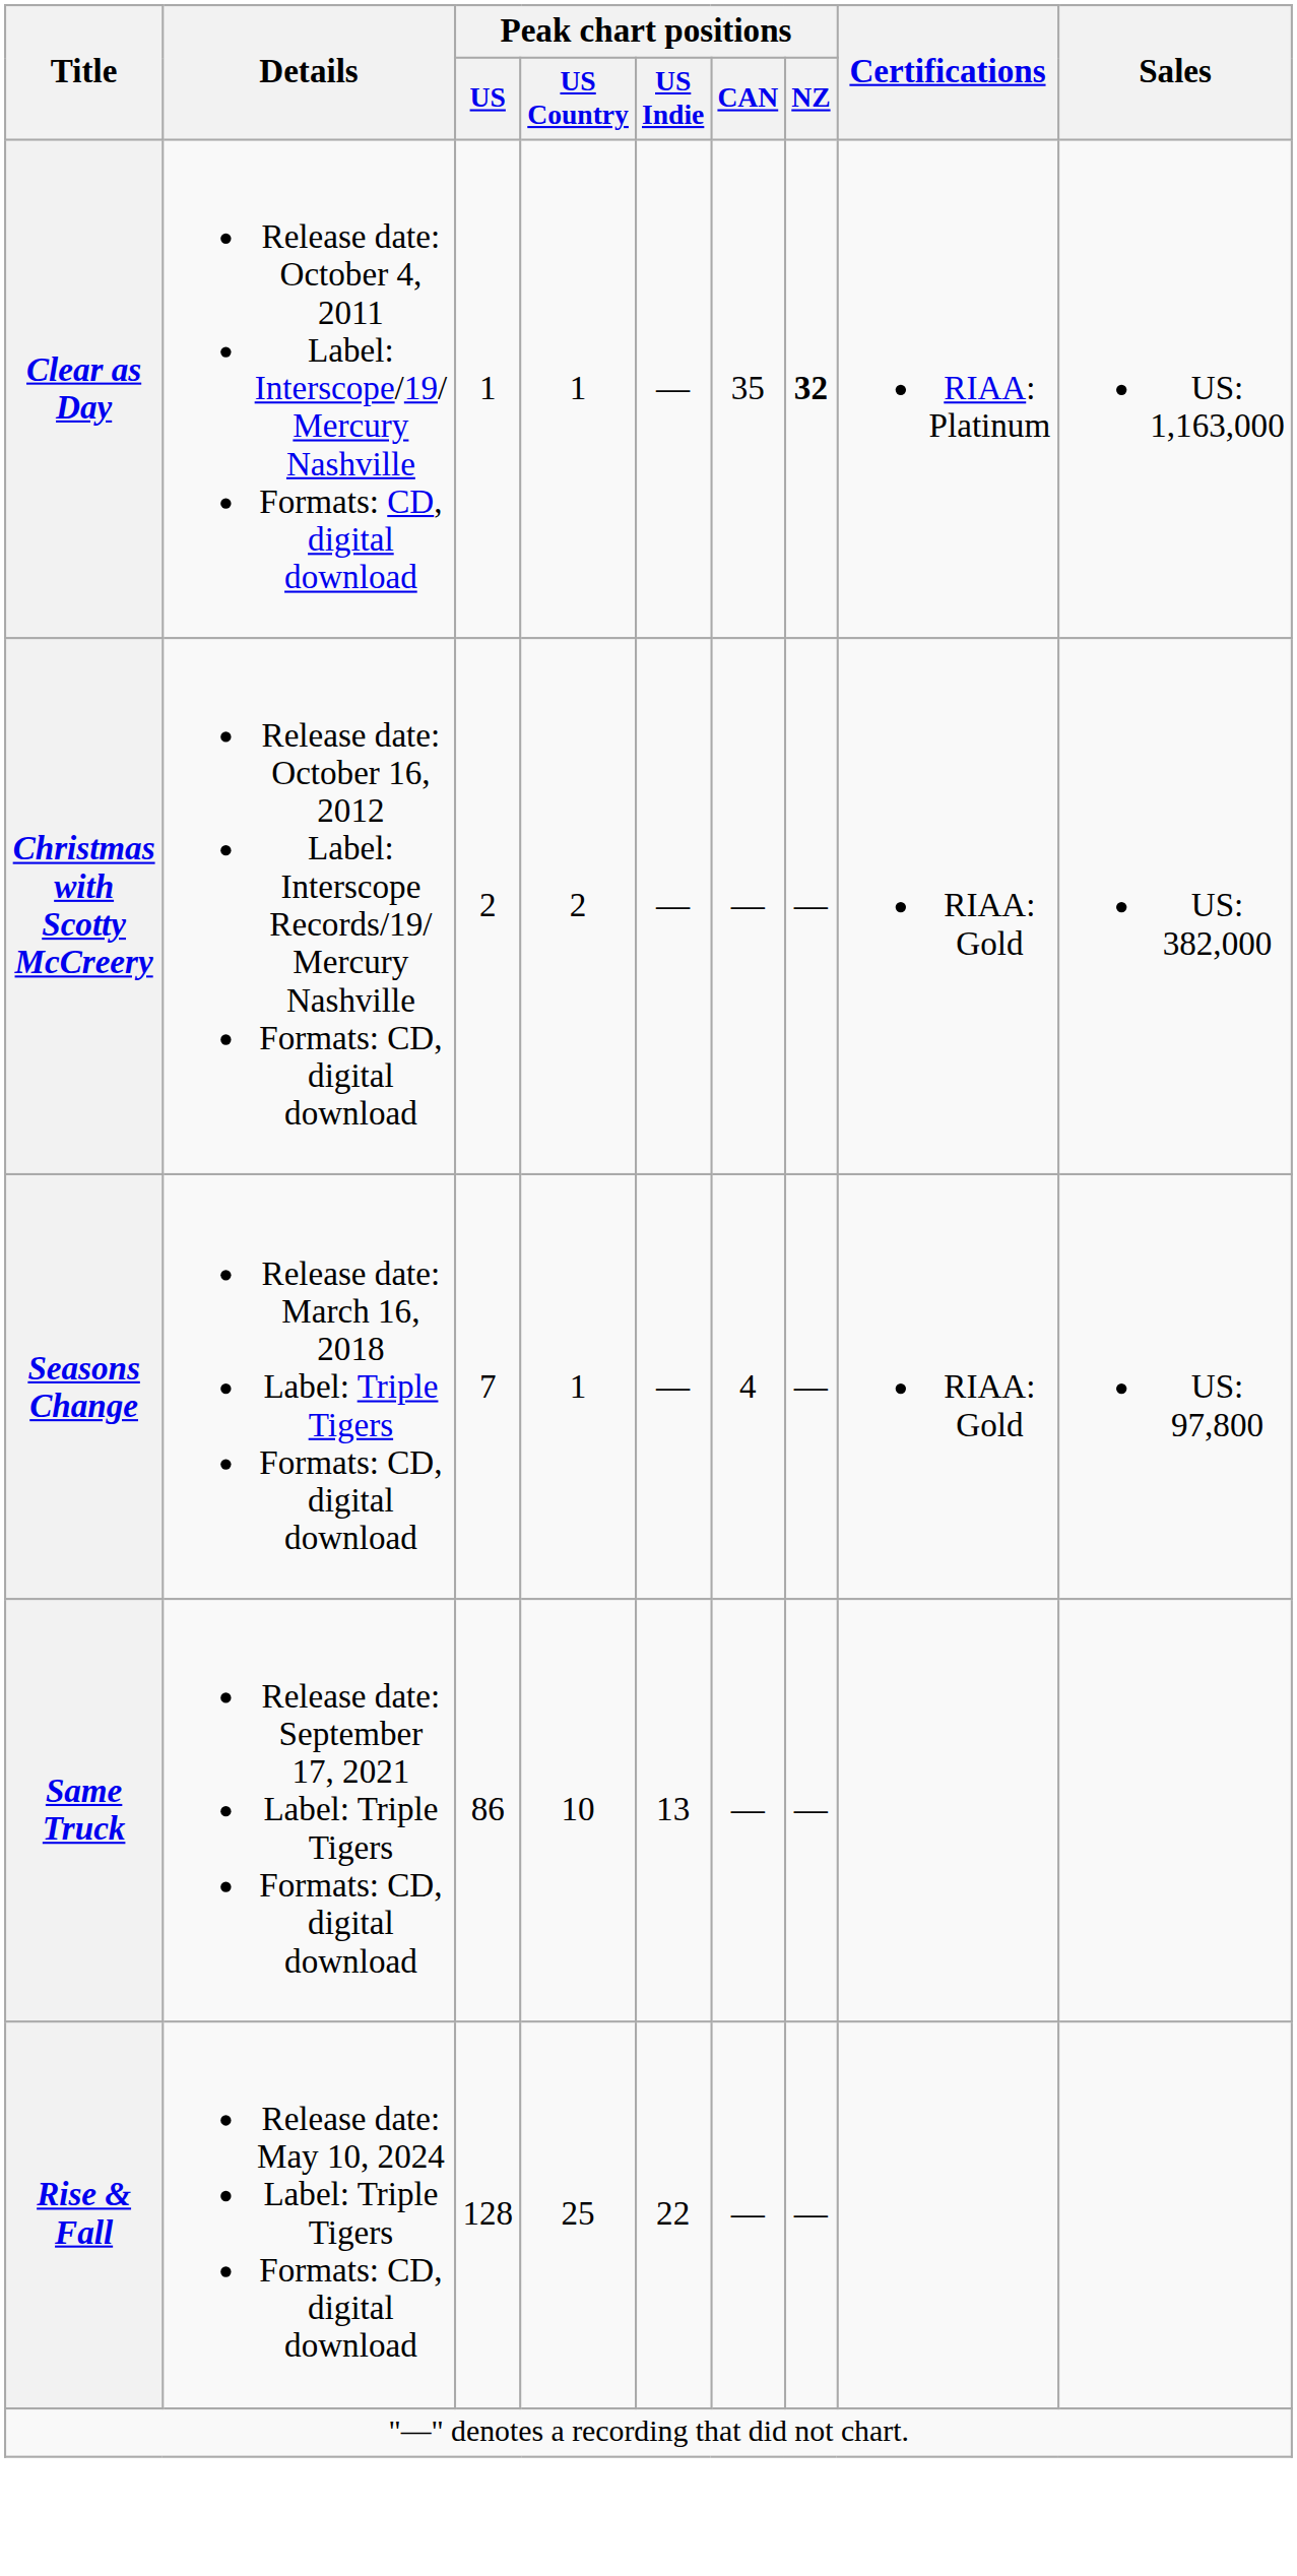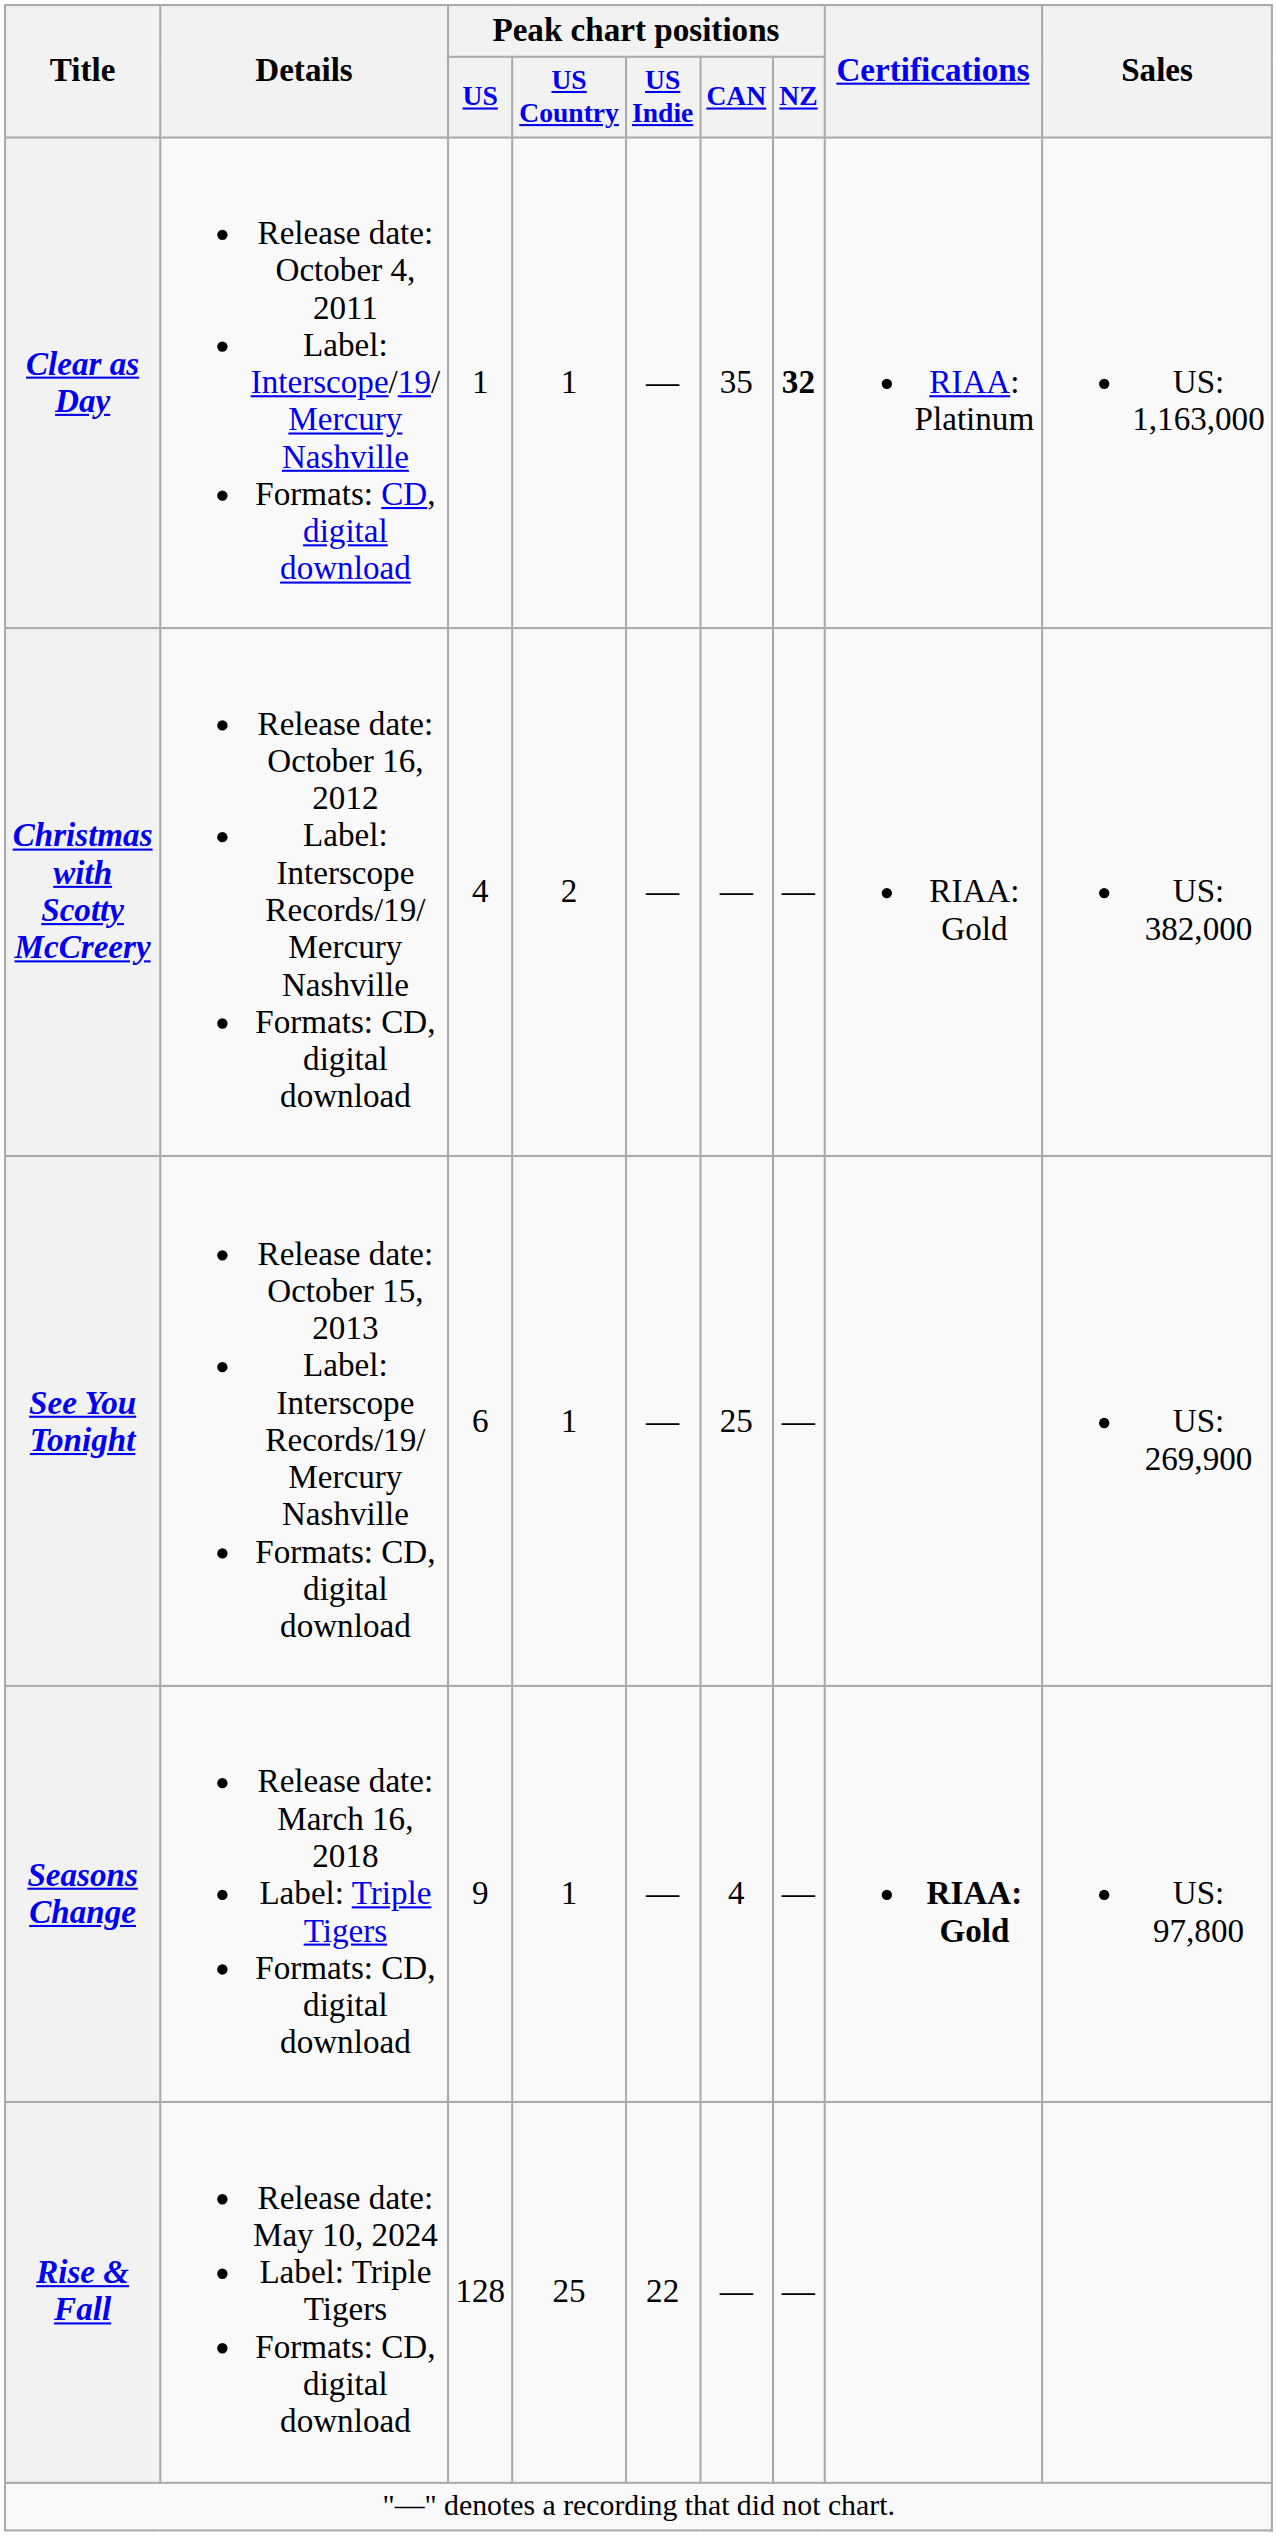 <table class="wikitable plainrowheaders" style="text-align:center;">
 <tr>
 <th scope="col" rowspan="2" style="width:15em;">Title</th>
 <th scope="col" rowspan="2" style="width:18em;">Details</th>
 <th scope="col" colspan="5">Peak chart positions</th>
 <th scope="col" rowspan="2" style="width:10em;"><a href='#'>Certifications</a><br></th>
 <th scope="col" rowspan="2" style="width:10em;">Sales</th>
 </tr>
 <tr style=font-size:smaller;>
 <th scope="col" style="width:4em;"><a href='#'>US</a><br></th>
 <th scope="col" style="width:4em;"><a href='#'>US Country</a><br></th>
 <th scope="col" style="width:4em:"><a href='#'>US<br>Indie</a><br></th>
 <th scope="col" style="width:4em;"><a href='#'>CAN</a><br></th>
 <th scope="col" style="width:4em;"><a href='#'>NZ</a><br></th>
 </tr>
 <tr>
 <th scope="row"><em><a href='#'>Clear as Day</a></em></th>
 <td><br><ul><li>Release date: October 4, 2011</li><li>Label: <a href='#'>Interscope</a>/<a href='#'>19</a>/<br><a href='#'>Mercury Nashville</a></li><li>Formats: <a href='#'>CD</a>, <a href='#'>digital download</a></li></ul></td>
 <td>1</td>
 <td>1</td>
 <td>—</td>
 <td>35</td>
 <td><strong>32</strong></td>
 <td><br><ul><li><a href='#'>RIAA</a>: Platinum</li></ul></td>
 <td><br><ul><li>US: 1,163,000</li></ul></td>
 </tr>
 <tr>
 <th scope="row"><em><a href='#'>Christmas with Scotty McCreery</a></em></th>
 <td><br><ul><li>Release date: October 16, 2012</li><li>Label: Interscope Records/19/<br>Mercury Nashville</li><li>Formats: CD, digital download</li></ul></td>
-<td>2</td>
+<td>4</td>
 <td>2</td>
 <td>—</td>
 <td>—</td>
 <td>—</td>
 <td><br><ul><li>RIAA: Gold</li></ul></td>
 <td><br><ul><li>US: 382,000</li></ul></td>
 </tr>
 <tr>
+<th scope="row"><em><a href='#'>See You Tonight</a></em></th>
+<td><br><ul><li>Release date: October 15, 2013</li><li>Label: Interscope Records/19/<br>Mercury Nashville</li><li>Formats: CD, digital download</li></ul></td>
+<td>6</td>
+<td>1</td>
+<td>—</td>
+<td>25</td>
+<td>—</td>
+<td></td>
+<td><br><ul><li>US: 269,900</li></ul></td>
+</tr>
+<tr>
 <th scope="row"><em><a href='#'>Seasons Change</a></em></th>
 <td><br><ul><li>Release date: March 16, 2018</li><li>Label: <a href='#'>Triple Tigers</a></li><li>Formats: CD, digital download</li></ul></td>
-<td>7</td>
+<td>9</td>
 <td>1</td>
 <td>—</td>
 <td>4</td>
 <td>—</td>
-<td><br><ul><li>RIAA: Gold</li></ul></td>
+<td><strong><br><ul><li>RIAA: Gold</li></ul></strong></td>
 <td><br><ul><li>US: 97,800</li></ul></td>
-</tr>
-<tr>
-<th scope="row"><em><a href='#'>Same Truck</a></em></th>
-<td><br><ul><li>Release date: September 17, 2021</li><li>Label: Triple Tigers</li><li>Formats: CD, digital download</li></ul></td>
-<td>86</td>
-<td>10</td>
-<td>13</td>
-<td>—</td>
-<td>—</td>
-<td></td>
-<td></td>
 </tr>
 <tr>
 <th scope="row"><em><a href='#'>Rise & Fall</a></em></th>
 <td><br><ul><li>Release date: May 10, 2024</li><li>Label: Triple Tigers</li><li>Formats: CD, digital download</li></ul></td>
 <td>128</td>
 <td>25</td>
 <td>22</td>
 <td>—</td>
 <td>—</td>
 <td></td>
 </tr>
 <tr>
 <td colspan="9" style="font-size:90%">"—" denotes a recording that did not chart.</td>
 </tr>
 </table>
